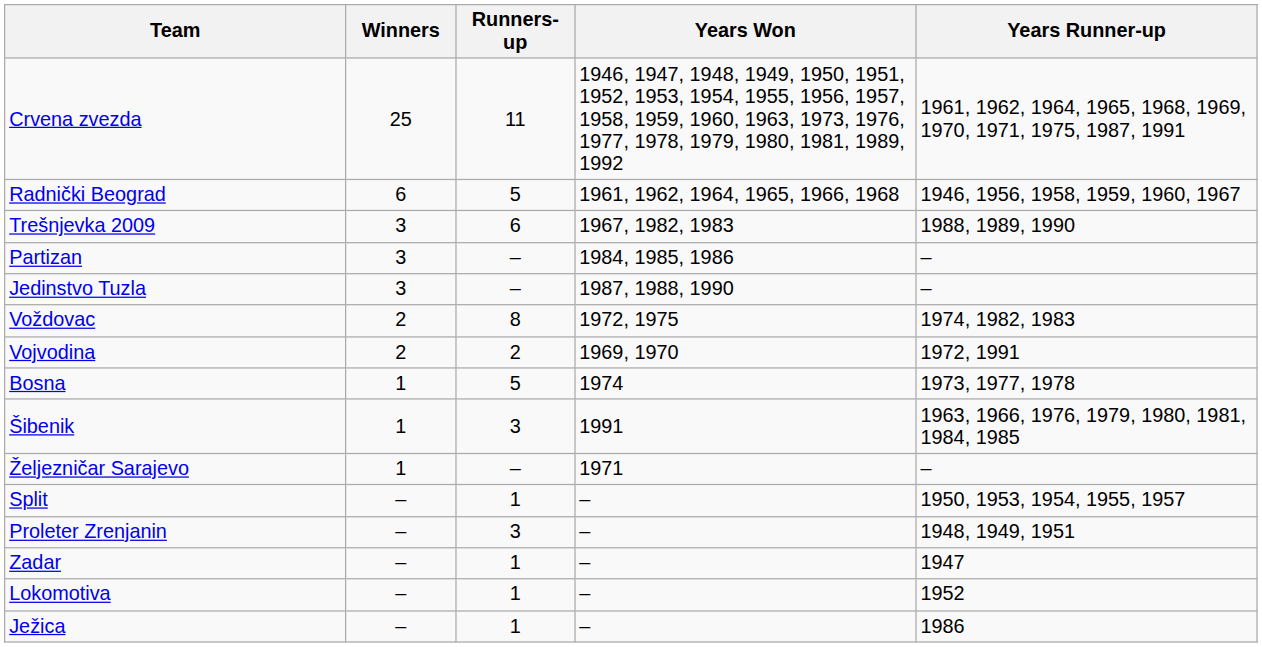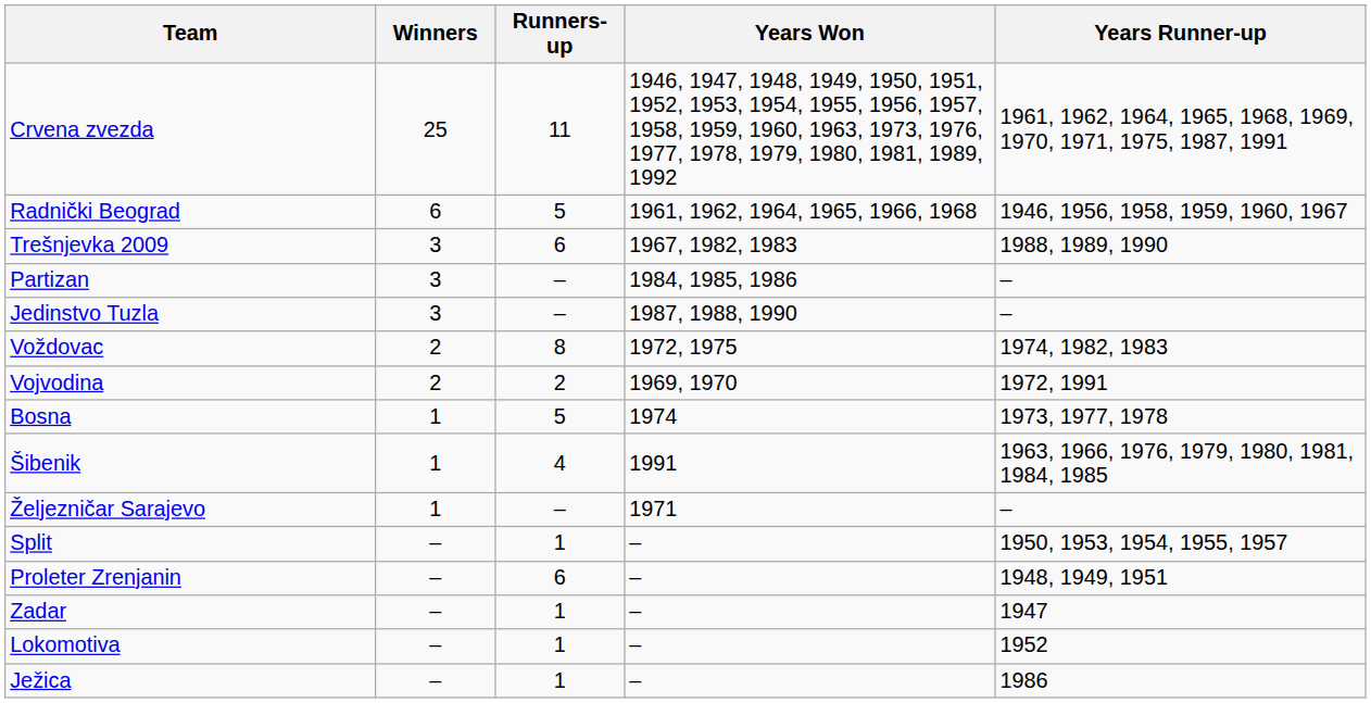 <table class="wikitable" width=80%>
 <tr>
 <th width=20%>Team</th>
 <th width=5%>Winners</th>
 <th width=5%>Runners-up</th>
 <th width=20%>Years Won</th>
 <th width=20%>Years Runner-up</th>
 </tr>
 <tr>
 <td><a href='#'>Crvena zvezda</a></td>
 <td align=center>25</td>
 <td align=center>11</td>
 <td>1946, 1947, 1948, 1949, 1950, 1951, 1952, 1953, 1954, 1955, 1956, 1957, 1958, 1959, 1960, 1963, 1973, 1976, 1977, 1978, 1979, 1980, 1981, 1989, 1992</td>
 <td>1961, 1962, 1964, 1965, 1968, 1969, 1970, 1971, 1975, 1987, 1991</td>
 </tr>
 <tr>
 <td><a href='#'>Radnički Beograd</a></td>
 <td align=center>6</td>
 <td align=center>5</td>
 <td>1961, 1962, 1964, 1965, 1966, 1968</td>
 <td>1946, 1956, 1958, 1959, 1960, 1967</td>
 </tr>
 <tr>
 <td><a href='#'>Trešnjevka 2009</a> </td>
 <td align=center>3</td>
 <td align=center>6</td>
 <td>1967, 1982, 1983</td>
 <td>1988, 1989, 1990</td>
 </tr>
 <tr>
 <td><a href='#'>Partizan</a></td>
 <td align=center>3</td>
 <td align=center>–</td>
 <td>1984, 1985, 1986</td>
 <td>–</td>
 </tr>
 <tr>
 <td><a href='#'>Jedinstvo Tuzla</a></td>
 <td align=center>3</td>
 <td align=center>–</td>
 <td>1987, 1988, 1990</td>
 <td>–</td>
 </tr>
 <tr>
 <td><a href='#'>Voždovac</a></td>
 <td align=center>2</td>
 <td align=center>8</td>
 <td>1972, 1975</td>
 <td>1974, 1982, 1983</td>
 </tr>
 <tr>
 <td><a href='#'>Vojvodina</a></td>
 <td align=center>2</td>
 <td align=center>2</td>
 <td>1969, 1970</td>
 <td>1972, 1991</td>
 </tr>
 <tr>
 <td><a href='#'>Bosna</a></td>
 <td align=center>1</td>
 <td align=center>5</td>
 <td>1974</td>
 <td>1973, 1977, 1978</td>
 </tr>
 <tr>
 <td><a href='#'>Šibenik</a></td>
 <td align=center>1</td>
-<td align=center>3</td>
+<td align=center>4</td>
 <td>1991</td>
 <td>1963, 1966, 1976, 1979, 1980, 1981, 1984, 1985</td>
 </tr>
 <tr>
 <td><a href='#'>Željezničar Sarajevo</a></td>
 <td align=center>1</td>
 <td align=center>–</td>
 <td>1971</td>
 <td>–</td>
 </tr>
 <tr>
 <td><a href='#'>Split</a></td>
 <td align=center>–</td>
 <td align=center>1</td>
 <td>–</td>
 <td>1950, 1953, 1954, 1955, 1957</td>
 </tr>
 <tr>
 <td><a href='#'>Proleter Zrenjanin</a></td>
 <td align=center>–</td>
-<td align=center>3</td>
+<td align=center>6</td>
 <td>–</td>
 <td>1948, 1949, 1951</td>
 </tr>
 <tr>
 <td><a href='#'>Zadar</a></td>
 <td align=center>–</td>
 <td align=center>1</td>
 <td>–</td>
 <td>1947</td>
 </tr>
 <tr>
 <td><a href='#'>Lokomotiva</a></td>
 <td align=center>–</td>
 <td align=center>1</td>
 <td>–</td>
 <td>1952</td>
 </tr>
 <tr>
 <td><a href='#'>Ježica</a></td>
 <td align=center>–</td>
 <td align=center>1</td>
 <td>–</td>
 <td>1986</td>
 </tr>
 </table>
